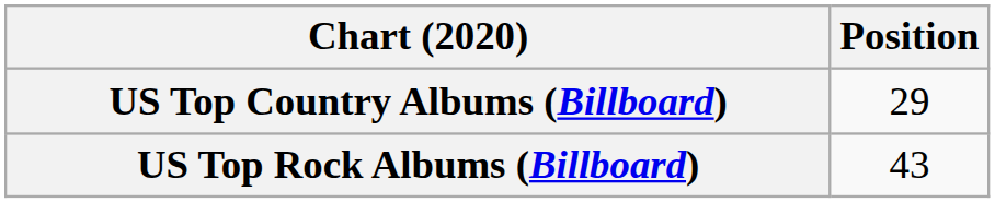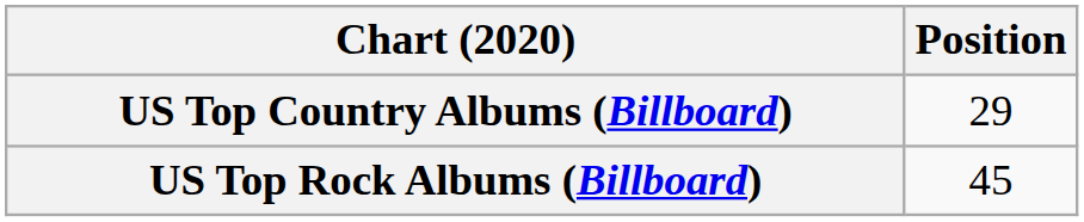 <table class="wikitable plainrowheaders" style="text-align:center">
 <tr>
 <th scope="col" style="width:20em">Chart (2020)</th>
 <th scope="col">Position</th>
 </tr>
 <tr>
 <th scope="row">US Top Country Albums (<em><a href='#'>Billboard</a></em>)</th>
 <td>29</td>
 </tr>
 <tr>
 <th scope="row">US Top Rock Albums (<em><a href='#'>Billboard</a></em>)</th>
-<td>43</td>
+<td>45</td>
 </tr>
 </table>
